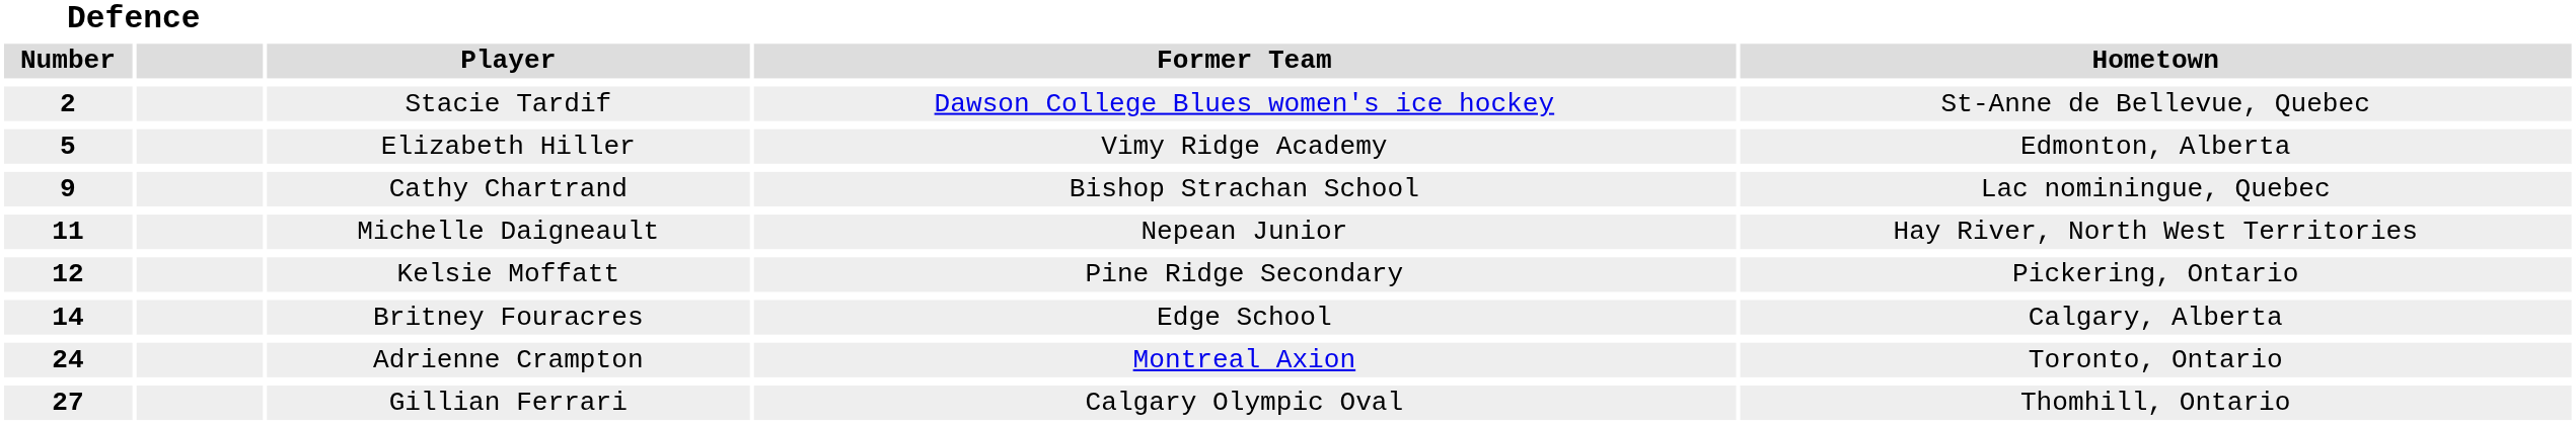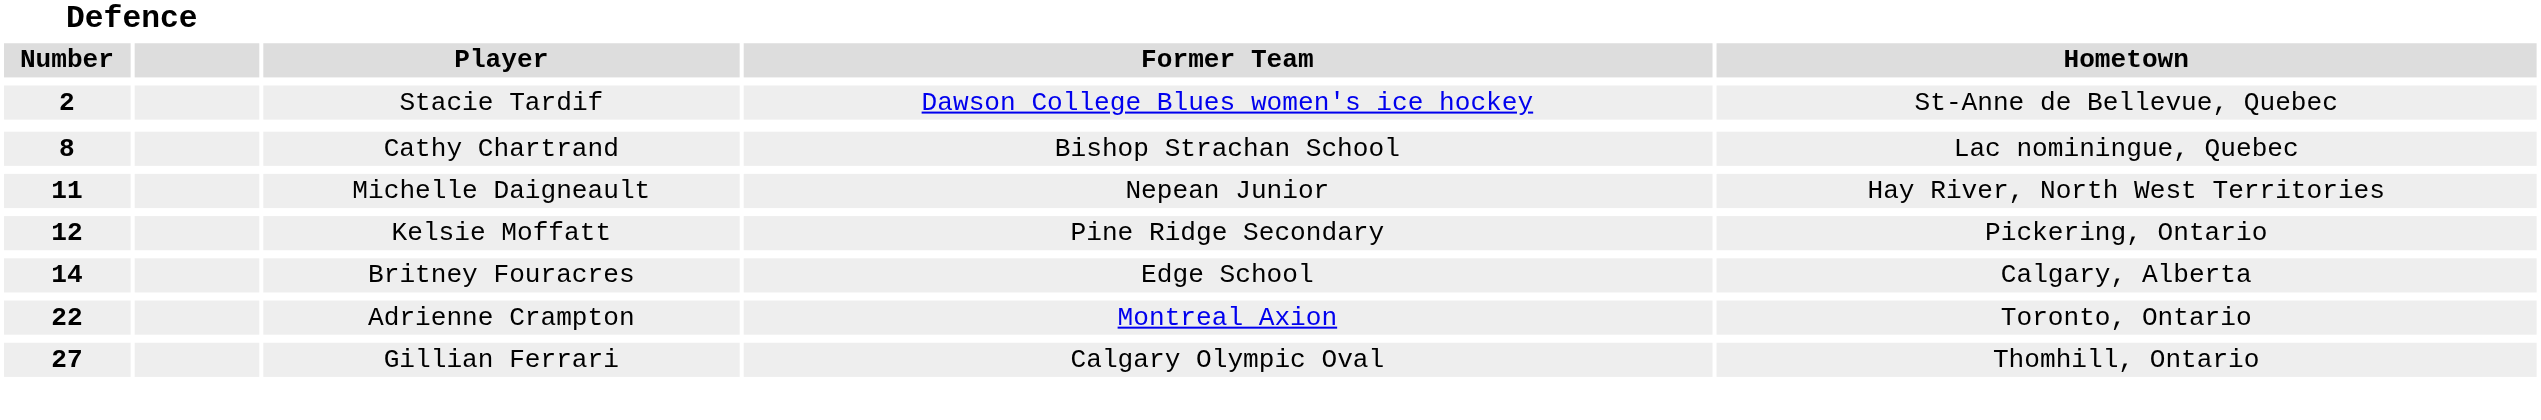 <table width=100%>
 <tr>
 <th colspan=2><big>Defence</big></th>
 </tr>
 <tr bgcolor="#dddddd">
 <th width=5%>Number</th>
 <th width=5%></th>
 <th !width=20%>Player</th>
 <th !width=10%>Former Team</th>
 <th !width=10%>Hometown</th>
 </tr>
 <tr>
 </tr>
 <tr bgcolor="#eeeeee">
 <td align=center><strong>2</strong></td>
 <td align=center></td>
 <td align=center>Stacie Tardif</td>
 <td align=center><a href='#'>Dawson College Blues women's ice hockey</a></td>
 <td align=center>St-Anne de Bellevue, Quebec</td>
 </tr>
 <tr>
 </tr>
-<tr bgcolor="#eeeeee">
-<td align=center><strong>5</strong></td>
-<td align=center></td>
-<td align=center>Elizabeth Hiller</td>
-<td align=center>Vimy Ridge Academy</td>
-<td align=center>Edmonton, Alberta</td>
-</tr>
 <tr>
 </tr>
 <tr bgcolor="#eeeeee">
-<td align=center><strong>9</strong></td>
+<td align=center><strong>8</strong></td>
 <td align=center></td>
 <td align=center>Cathy Chartrand</td>
 <td align=center>Bishop Strachan School</td>
 <td align=center>Lac nominingue, Quebec</td>
 </tr>
 <tr>
 </tr>
 <tr bgcolor="#eeeeee">
 <td align=center><strong>11</strong></td>
 <td align=center></td>
 <td align=center>Michelle Daigneault</td>
 <td align=center>Nepean Junior</td>
 <td align=center>Hay River, North West Territories</td>
 </tr>
 <tr>
 </tr>
 <tr bgcolor="#eeeeee">
 <td align=center><strong>12</strong></td>
 <td align=center></td>
 <td align=center>Kelsie Moffatt</td>
 <td align=center>Pine Ridge Secondary</td>
 <td align=center>Pickering, Ontario</td>
 </tr>
 <tr>
 </tr>
 <tr bgcolor="#eeeeee">
 <td align=center><strong>14</strong></td>
 <td align=center></td>
 <td align=center>Britney Fouracres</td>
 <td align=center>Edge School</td>
 <td align=center>Calgary, Alberta</td>
 </tr>
 <tr>
 </tr>
 <tr bgcolor="#eeeeee">
-<td align=center><strong>24</strong></td>
+<td align=center><strong>22</strong></td>
 <td align=center></td>
 <td align=center>Adrienne Crampton</td>
 <td align=center><a href='#'>Montreal Axion</a></td>
 <td align=center>Toronto, Ontario</td>
 </tr>
 <tr>
 </tr>
 <tr bgcolor="#eeeeee">
 <td align=center><strong>27</strong></td>
 <td align=center></td>
 <td align=center>Gillian Ferrari</td>
 <td align=center>Calgary Olympic Oval</td>
 <td align=center>Thomhill, Ontario</td>
 </tr>
 <tr>
 </tr>
 </table>
